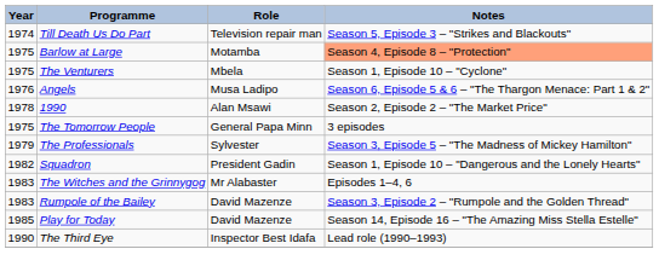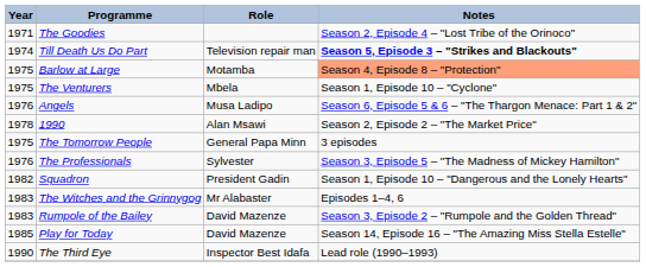 <table class="wikitable sortable" style="font-size: 95%;">
 <tr>
 <th style="background:#B0C4DE;">Year</th>
 <th style="background:#B0C4DE;">Programme</th>
 <th style="background:#B0C4DE;">Role</th>
 <th style="background:#B0C4DE;" class="unsortable">Notes</th>
 </tr>
 <tr>
+<td>1971</td>
+<td><em><a href='#'>The Goodies</a></em></td>
+<td></td>
+<td><a href='#'>Season 2, Episode 4</a> – "Lost Tribe of the Orinoco"</td>
+</tr>
+<tr>
 <td>1974</td>
 <td><em><a href='#'>Till Death Us Do Part</a></em></td>
 <td>Television repair man</td>
-<td><a href='#'>Season 5, Episode 3</a> – "Strikes and Blackouts"</td>
+<td><strong><a href='#'>Season 5, Episode 3</a> – "Strikes and Blackouts"</strong></td>
 </tr>
 <tr>
 <td>1975</td>
 <td><em><a href='#'>Barlow at Large</a></em></td>
 <td>Motamba</td>
 <td style="background: lightsalmon;">Season 4, Episode 8 – "Protection"</td>
 </tr>
 <tr>
 <td>1975</td>
 <td><em><a href='#'>The Venturers</a></em></td>
 <td>Mbela</td>
 <td>Season 1, Episode 10 – "Cyclone"</td>
 </tr>
 <tr>
 <td>1976</td>
 <td><em><a href='#'>Angels</a></em></td>
 <td>Musa Ladipo</td>
 <td><a href='#'>Season 6, Episode 5 & 6</a> – "The Thargon Menace: Part 1 & 2"</td>
 </tr>
 <tr>
 <td>1978</td>
 <td><em><a href='#'>1990</a></em></td>
 <td>Alan Msawi</td>
 <td>Season 2, Episode 2 – "The Market Price"</td>
 </tr>
 <tr>
 <td>1975</td>
 <td><em><a href='#'>The Tomorrow People</a></em></td>
 <td>General Papa Minn</td>
 <td>3 episodes</td>
 </tr>
 <tr>
-<td>1979</td>
+<td>1976</td>
 <td><em><a href='#'>The Professionals</a></em></td>
 <td>Sylvester</td>
 <td><a href='#'>Season 3, Episode 5</a> – "The Madness of Mickey Hamilton"</td>
 </tr>
 <tr>
 <td>1982</td>
 <td><em><a href='#'>Squadron</a></em></td>
 <td>President Gadin</td>
 <td>Season 1, Episode 10 – "Dangerous and the Lonely Hearts"</td>
 </tr>
 <tr>
 <td>1983</td>
 <td><em><a href='#'>The Witches and the Grinnygog</a></em></td>
 <td>Mr Alabaster</td>
 <td>Episodes 1–4, 6</td>
 </tr>
 <tr>
 <td>1983</td>
 <td><em><a href='#'>Rumpole of the Bailey</a></em></td>
 <td>David Mazenze</td>
 <td><a href='#'>Season 3, Episode 2</a> – "Rumpole and the Golden Thread"</td>
 </tr>
 <tr>
 <td>1985</td>
 <td><em><a href='#'>Play for Today</a></em></td>
 <td>David Mazenze</td>
 <td>Season 14, Episode 16 – "The Amazing Miss Stella Estelle"</td>
 </tr>
 <tr>
 <td>1990</td>
 <td><em>The Third Eye</em></td>
 <td>Inspector Best Idafa</td>
 <td>Lead role (1990–1993)</td>
 </tr>
 <tr>
 </tr>
 </table>
